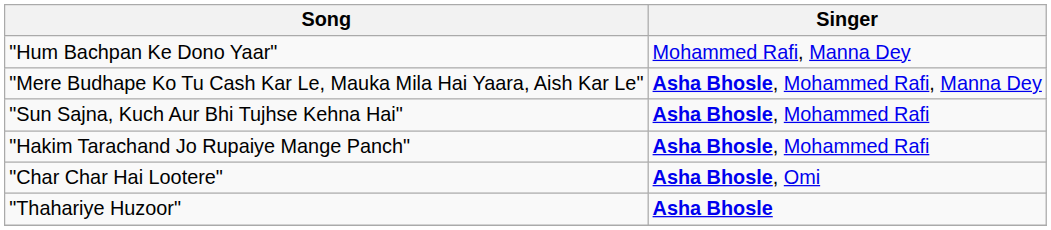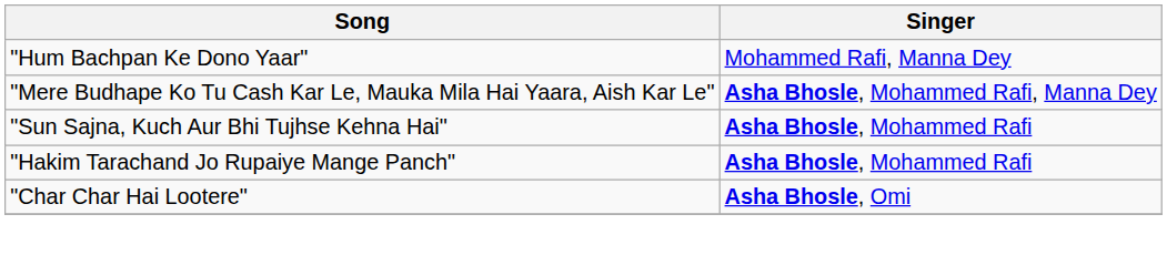 <table class="wikitable">
 <tr>
 <th>Song</th>
 <th>Singer</th>
 </tr>
 <tr>
 <td>"Hum Bachpan Ke Dono Yaar"</td>
 <td><a href='#'>Mohammed Rafi</a>, <a href='#'>Manna Dey</a></td>
 </tr>
 <tr>
 <td>"Mere Budhape Ko Tu Cash Kar Le, Mauka Mila Hai Yaara, Aish Kar Le"</td>
 <td><strong><a href='#'>Asha Bhosle</a></strong>, <a href='#'>Mohammed Rafi</a>, <a href='#'>Manna Dey</a></td>
 </tr>
 <tr>
 <td>"Sun Sajna, Kuch Aur Bhi Tujhse Kehna Hai"</td>
 <td><strong><a href='#'>Asha Bhosle</a></strong>, <a href='#'>Mohammed Rafi</a></td>
 </tr>
 <tr>
 <td>"Hakim Tarachand Jo Rupaiye Mange Panch"</td>
 <td><strong><a href='#'>Asha Bhosle</a></strong>, <a href='#'>Mohammed Rafi</a></td>
 </tr>
 <tr>
 <td>"Char Char Hai Lootere"</td>
 <td><strong><a href='#'>Asha Bhosle</a></strong>, <a href='#'>Omi</a></td>
 </tr>
 <tr>
-<td>"Thahariye Huzoor"</td>
-<td><strong><a href='#'>Asha Bhosle</a></strong></td>
-</tr>
-<tr>
 </tr>
 </table>
